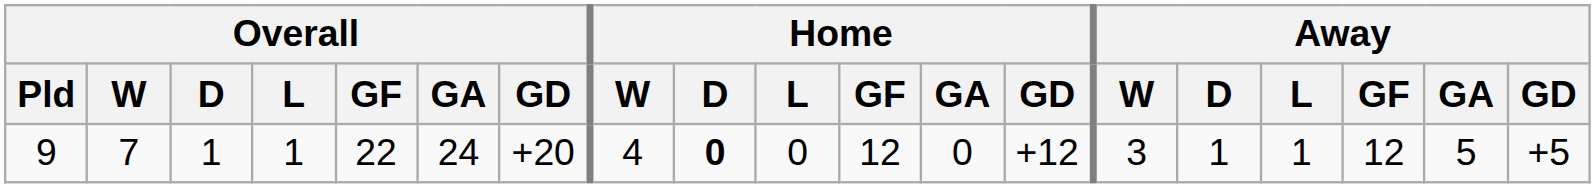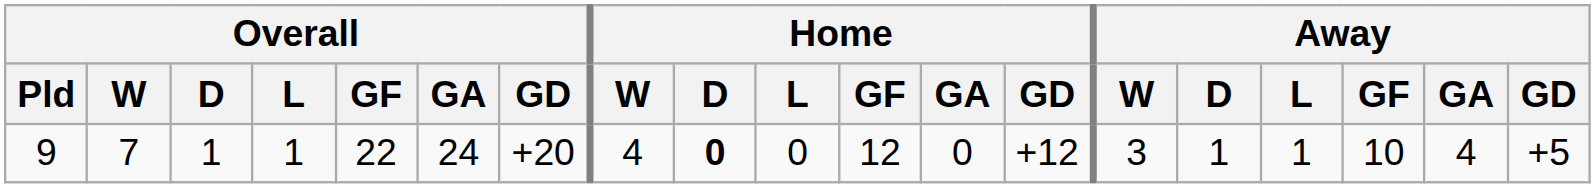 <table class="wikitable" style="text-align: center;">
 <tr>
 <th colspan=7 style="border-right:3px solid grey;">Overall</th>
 <th colspan=6 style="border-right:3px solid grey;">Home</th>
 <th colspan=6>Away</th>
 </tr>
 <tr>
 <th width=28><abbr>Pld</abbr></th>
 <th width=28><abbr>W</abbr></th>
 <th width=28><abbr>D</abbr></th>
 <th width=28><abbr>L</abbr></th>
 <th width=28><abbr>GF</abbr></th>
 <th width=28><abbr>GA</abbr></th>
 <th width=28 style="border-right:3px solid grey;"><abbr>GD</abbr></th>
 <th width=28><abbr>W</abbr></th>
 <th width=28><abbr>D</abbr></th>
 <th width=28><abbr>L</abbr></th>
 <th width=28><abbr>GF</abbr></th>
 <th width=28><abbr>GA</abbr></th>
 <th width=28 style="border-right:3px solid grey;"><abbr>GD</abbr></th>
 <th width=28><abbr>W</abbr></th>
 <th width=28><abbr>D</abbr></th>
 <th width=28><abbr>L</abbr></th>
 <th width=28><abbr>GF</abbr></th>
 <th width=28><abbr>GA</abbr></th>
 <th width=28><abbr>GD</abbr></th>
 </tr>
 <tr>
 <td>9</td>
 <td>7</td>
 <td>1</td>
 <td>1</td>
 <td>22</td>
 <td>24</td>
 <td width=30 style="border-right:3px solid grey;">+20</td>
 <td>4</td>
 <td><strong>0</strong></td>
 <td>0</td>
 <td>12</td>
 <td>0</td>
 <td width=30 style="border-right:3px solid grey;">+12</td>
 <td>3</td>
 <td>1</td>
 <td>1</td>
-<td>12</td>
-<td>5</td>
+<td>10</td>
+<td>4</td>
 <td>+5</td>
 </tr>
 </table>
